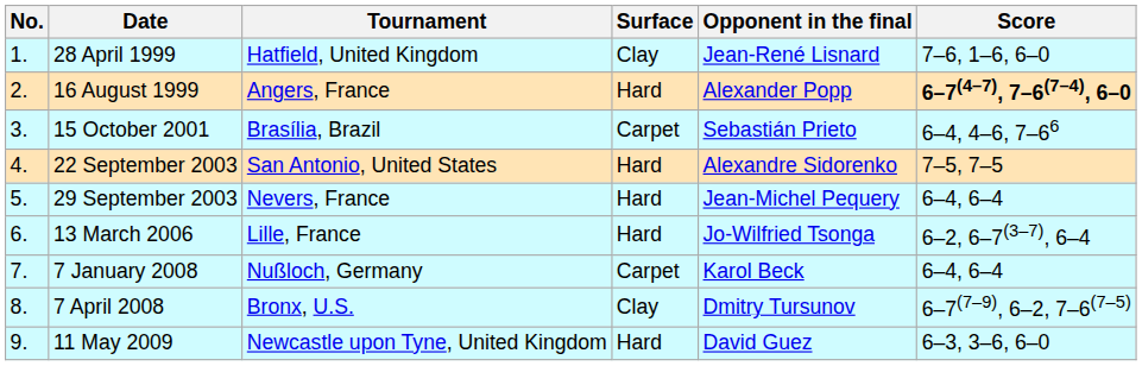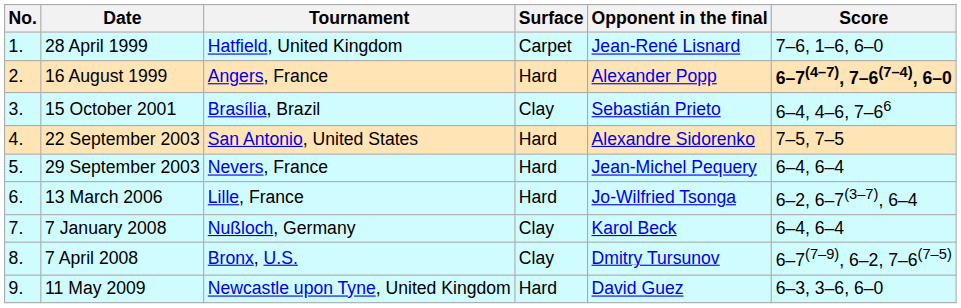 <table class="wikitable">
 <tr>
 <th>No.</th>
 <th>Date</th>
 <th>Tournament</th>
 <th>Surface</th>
 <th>Opponent in the final</th>
 <th>Score</th>
 </tr>
 <tr style="background:#cffcff;">
 <td>1.</td>
 <td>28 April 1999</td>
 <td><a href='#'>Hatfield</a>, United Kingdom</td>
-<td>Clay</td>
+<td>Carpet</td>
 <td> <a href='#'>Jean-René Lisnard</a></td>
 <td>7–6, 1–6, 6–0</td>
 </tr>
 <tr style="background:moccasin;">
 <td>2.</td>
 <td>16 August 1999</td>
 <td><a href='#'>Angers</a>, France</td>
 <td>Hard</td>
 <td> <a href='#'>Alexander Popp</a></td>
 <td><strong>6–7<sup>(4–7)</sup>, 7–6<sup>(7–4)</sup>, 6–0</strong></td>
 </tr>
 <tr style="background:#cffcff;">
 <td>3.</td>
 <td>15 October 2001</td>
 <td><a href='#'>Brasília</a>, Brazil</td>
-<td>Carpet</td>
+<td>Clay</td>
 <td> <a href='#'>Sebastián Prieto</a></td>
 <td>6–4, 4–6, 7–6<sup>6</sup></td>
 </tr>
 <tr style="background:moccasin;">
 <td>4.</td>
 <td>22 September 2003</td>
 <td><a href='#'>San Antonio</a>, United States</td>
 <td>Hard</td>
 <td> <a href='#'>Alexandre Sidorenko</a></td>
 <td>7–5, 7–5</td>
 </tr>
 <tr style="background:#cffcff;">
 <td>5.</td>
 <td>29 September 2003</td>
 <td><a href='#'>Nevers</a>, France</td>
 <td>Hard</td>
 <td> <a href='#'>Jean-Michel Pequery</a></td>
 <td>6–4, 6–4</td>
 </tr>
 <tr style="background:#cffcff;">
 <td>6.</td>
 <td>13 March 2006</td>
 <td><a href='#'>Lille</a>, France</td>
 <td>Hard</td>
 <td> <a href='#'>Jo-Wilfried Tsonga</a></td>
 <td>6–2, 6–7<sup>(3–7)</sup>, 6–4</td>
 </tr>
 <tr style="background:#cffcff;">
 <td>7.</td>
 <td>7 January 2008</td>
 <td><a href='#'>Nußloch</a>, Germany</td>
-<td>Carpet</td>
+<td>Clay</td>
 <td> <a href='#'>Karol Beck</a></td>
 <td>6–4, 6–4</td>
 </tr>
 <tr style="background:#cffcff;">
 <td>8.</td>
 <td>7 April 2008</td>
 <td><a href='#'>Bronx</a>, <a href='#'>U.S.</a></td>
 <td>Clay</td>
 <td> <a href='#'>Dmitry Tursunov</a></td>
 <td>6–7<sup>(7–9)</sup>, 6–2, 7–6<sup>(7–5)</sup></td>
 </tr>
 <tr style="background:#cffcff;">
 <td>9.</td>
 <td>11 May 2009</td>
 <td><a href='#'>Newcastle upon Tyne</a>, United Kingdom</td>
 <td>Hard</td>
 <td> <a href='#'>David Guez</a></td>
 <td>6–3, 3–6, 6–0</td>
 </tr>
 </table>
